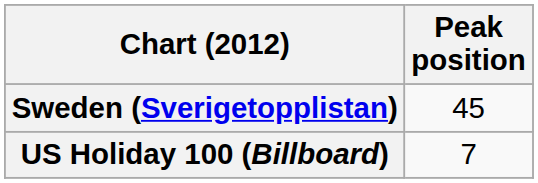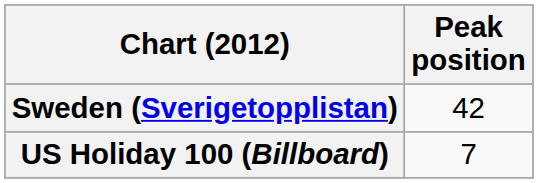 <table class="wikitable sortable plainrowheaders">
 <tr>
 <th scope="col">Chart (2012)</th>
 <th scope="col">Peak<br>position</th>
 </tr>
 <tr>
 <th scope="row">Sweden (<a href='#'>Sverigetopplistan</a>)</th>
-<td style="text-align:center;">45</td>
+<td style="text-align:center;">42</td>
 </tr>
 <tr>
 <th scope="row">US Holiday 100 (<em>Billboard</em>)</th>
 <td style="text-align:center;">7</td>
 </tr>
 </table>
